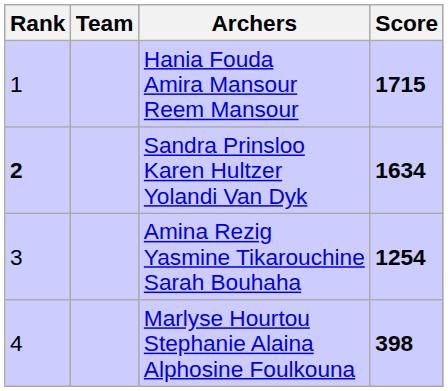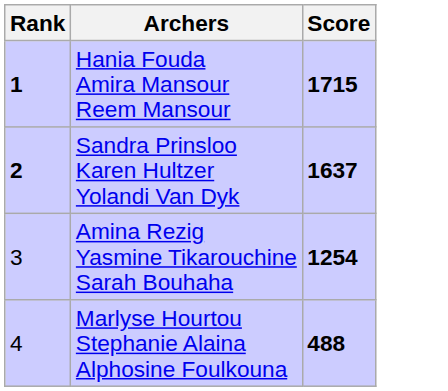 <table class="wikitable sortable" style="font-size:95%; text-align:left;">
 <tr>
 <th>Rank</th>
-<th>Team</th>
 <th>Archers</th>
 <th>Score</th>
 </tr>
 <tr style="background:#ccf;">
-<td>1</td>
-<td></td>
+<td><strong>1</strong></td>
 <td><a href='#'>Hania Fouda</a><br><a href='#'>Amira Mansour</a><br><a href='#'>Reem Mansour</a></td>
 <td><strong>1715</strong></td>
 </tr>
 <tr style="background:#ccf;">
 <td><strong>2</strong></td>
-<td></td>
 <td><a href='#'>Sandra Prinsloo</a><br><a href='#'>Karen Hultzer</a><br><a href='#'>Yolandi Van Dyk</a></td>
-<td><strong>1634</strong></td>
+<td><strong>1637</strong></td>
 </tr>
 <tr style="background:#ccf;">
 <td>3</td>
-<td></td>
 <td><a href='#'>Amina Rezig</a><br><a href='#'>Yasmine Tikarouchine</a><br><a href='#'>Sarah Bouhaha</a></td>
 <td><strong>1254</strong></td>
 </tr>
 <tr style="background:#ccf;">
 <td>4</td>
-<td></td>
 <td><a href='#'>Marlyse Hourtou</a><br><a href='#'>Stephanie Alaina</a><br><a href='#'>Alphosine Foulkouna</a></td>
-<td><strong>398</strong></td>
+<td><strong>488</strong></td>
 </tr>
 </table>
